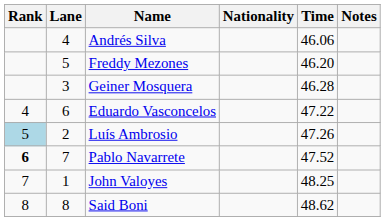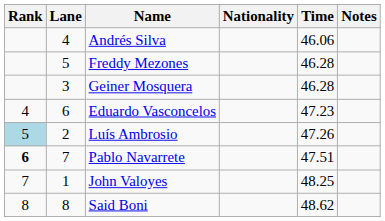 <table class="wikitable sortable" style="text-align:center">
 <tr>
 <th>Rank</th>
 <th>Lane</th>
 <th>Name</th>
 <th>Nationality</th>
 <th>Time</th>
 <th>Notes</th>
 </tr>
 <tr>
 <td></td>
 <td>4</td>
 <td align=left><a href='#'>Andrés Silva</a></td>
 <td align=left></td>
 <td>46.06</td>
 <td></td>
 </tr>
 <tr>
 <td></td>
 <td>5</td>
 <td align=left><a href='#'>Freddy Mezones</a></td>
 <td align=left></td>
-<td>46.20</td>
+<td>46.28</td>
 <td></td>
 </tr>
 <tr>
 <td></td>
 <td>3</td>
 <td align=left><a href='#'>Geiner Mosquera</a></td>
 <td align=left></td>
 <td>46.28</td>
 <td></td>
 </tr>
 <tr>
 <td>4</td>
 <td>6</td>
 <td align=left><a href='#'>Eduardo Vasconcelos</a></td>
 <td align=left></td>
-<td>47.22</td>
+<td>47.23</td>
 <td></td>
 </tr>
 <tr>
 <td style="background: lightblue;">5</td>
 <td>2</td>
 <td align=left><a href='#'>Luís Ambrosio</a></td>
 <td align=left></td>
 <td>47.26</td>
 <td></td>
 </tr>
 <tr>
 <td><strong>6</strong></td>
 <td>7</td>
 <td align=left><a href='#'>Pablo Navarrete</a></td>
 <td align=left></td>
-<td>47.52</td>
+<td>47.51</td>
 <td></td>
 </tr>
 <tr>
 <td>7</td>
 <td>1</td>
 <td align=left><a href='#'>John Valoyes</a></td>
 <td align=left></td>
 <td>48.25</td>
 <td></td>
 </tr>
 <tr>
 <td>8</td>
 <td>8</td>
 <td align=left><a href='#'>Said Boni</a></td>
 <td align=left></td>
 <td>48.62</td>
 <td></td>
 </tr>
 </table>
